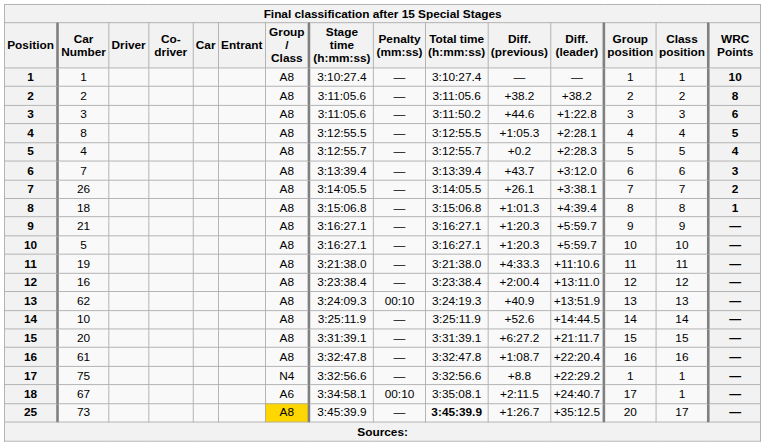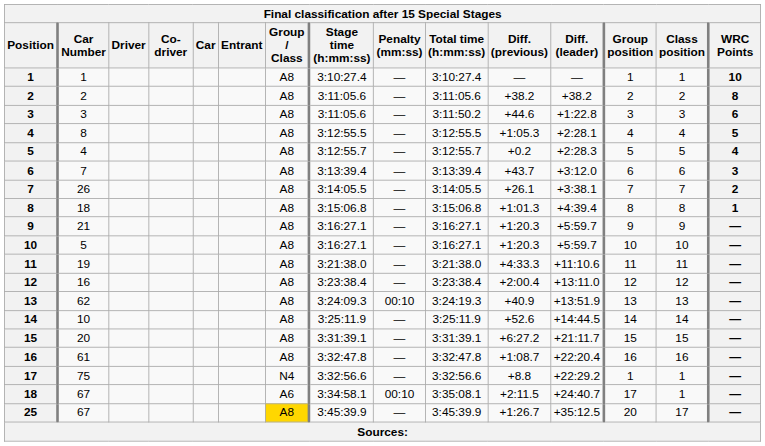 <table class="wikitable plainrowheaders sortable" style="font-size: 85%">
 <tr>
 <th scope=row colspan="16" style="text-align: center;"><strong>Final classification after 15 Special Stages</strong></th>
 </tr>
 <tr>
 <th scope=col style="border-right: 3px solid grey;">Position</th>
 <th scope=col>Car<br>Number</th>
 <th scope=col>Driver</th>
 <th scope=col>Co-driver</th>
 <th scope=col>Car</th>
 <th scope=col>Entrant</th>
 <th scope=col>Group /<br>Class</th>
 <th scope=col style="border-left: 3px solid grey;">Stage time<br>(h:mm:ss)</th>
 <th scope=col>Penalty<br>(mm:ss)</th>
 <th scope=col>Total time<br>(h:mm:ss)</th>
 <th scope=col class="unsortable">Diff.<br>(previous)</th>
 <th scope=col>Diff.<br>(leader)</th>
 <th scope=col style="border-left: 3px solid grey;">Group<br>position</th>
 <th scope=col>Class<br>position</th>
 <th scope=col style="border-left: 3px solid grey;">WRC Points</th>
 </tr>
 <tr>
 <th scope=row style="text-align: center; border-right: 3px solid grey;">1</th>
 <td align=center>1</td>
 <td></td>
 <td></td>
 <td align=center></td>
 <td align=center></td>
 <td align=center>A8</td>
 <td align=center style="border-left: 3px solid grey;">3:10:27.4</td>
 <td align=center>—</td>
 <td align=center>3:10:27.4</td>
 <td align=center>—</td>
 <td align=center>—</td>
 <td align=center style="border-left: 3px solid grey;">1</td>
 <td align=center>1</td>
 <th scope=row style="text-align: center; border-left: 3px solid grey;">10</th>
 </tr>
 <tr>
 <th scope=row style="text-align: center; border-right: 3px solid grey;">2</th>
 <td align=center>2</td>
 <td></td>
 <td></td>
 <td align=center></td>
 <td align=center></td>
 <td align=center>A8</td>
 <td align=center style="border-left: 3px solid grey;">3:11:05.6</td>
 <td align=center>—</td>
 <td align=center>3:11:05.6</td>
 <td align=center>+38.2</td>
 <td align=center>+38.2</td>
 <td align=center style="border-left: 3px solid grey;">2</td>
 <td align=center>2</td>
 <th scope=row style="text-align: center; border-left: 3px solid grey;">8</th>
 </tr>
 <tr>
 <th scope=row style="text-align: center; border-right: 3px solid grey;">3</th>
 <td align=center>3</td>
 <td></td>
 <td></td>
 <td align=center></td>
 <td align=center></td>
 <td align=center>A8</td>
 <td align=center style="border-left: 3px solid grey;">3:11:05.6</td>
 <td align=center>—</td>
 <td align=center>3:11:50.2</td>
 <td align=center>+44.6</td>
 <td align=center>+1:22.8</td>
 <td align=center style="border-left: 3px solid grey;">3</td>
 <td align=center>3</td>
 <th scope=row style="text-align: center; border-left: 3px solid grey;">6</th>
 </tr>
 <tr>
 <th scope=row style="text-align: center; border-right: 3px solid grey;">4</th>
 <td align=center>8</td>
 <td></td>
 <td></td>
 <td align=center></td>
 <td align=center></td>
 <td align=center>A8</td>
 <td align=center style="border-left: 3px solid grey;">3:12:55.5</td>
 <td align=center>—</td>
 <td align=center>3:12:55.5</td>
 <td align=center>+1:05.3</td>
 <td align=center>+2:28.1</td>
 <td align=center style="border-left: 3px solid grey;">4</td>
 <td align=center>4</td>
 <th scope=row style="text-align: center; border-left: 3px solid grey;">5</th>
 </tr>
 <tr>
 <th scope=row style="text-align: center; border-right: 3px solid grey;">5</th>
 <td align=center>4</td>
 <td></td>
 <td></td>
 <td align=center></td>
 <td align=center></td>
 <td align=center>A8</td>
 <td align=center style="border-left: 3px solid grey;">3:12:55.7</td>
 <td align=center>—</td>
 <td align=center>3:12:55.7</td>
 <td align=center>+0.2</td>
 <td align=center>+2:28.3</td>
 <td align=center style="border-left: 3px solid grey;">5</td>
 <td align=center>5</td>
 <th scope=row style="text-align: center; border-left: 3px solid grey;">4</th>
 </tr>
 <tr>
 <th scope=row style="text-align: center; border-right: 3px solid grey;">6</th>
 <td align=center>7</td>
 <td></td>
 <td></td>
 <td align=center></td>
 <td align=center></td>
 <td align=center>A8</td>
 <td align=center style="border-left: 3px solid grey;">3:13:39.4</td>
 <td align=center>—</td>
 <td align=center>3:13:39.4</td>
 <td align=center>+43.7</td>
 <td align=center>+3:12.0</td>
 <td align=center style="border-left: 3px solid grey;">6</td>
 <td align=center>6</td>
 <th scope=row style="text-align: center; border-left: 3px solid grey;">3</th>
 </tr>
 <tr>
 <th scope=row style="text-align: center; border-right: 3px solid grey;">7</th>
 <td align=center>26</td>
 <td></td>
 <td></td>
 <td align=center></td>
 <td align=center></td>
 <td align=center>A8</td>
 <td align=center style="border-left: 3px solid grey;">3:14:05.5</td>
 <td align=center>—</td>
 <td align=center>3:14:05.5</td>
 <td align=center>+26.1</td>
 <td align=center>+3:38.1</td>
 <td align=center style="border-left: 3px solid grey;">7</td>
 <td align=center>7</td>
 <th scope=row style="text-align: center; border-left: 3px solid grey;">2</th>
 </tr>
 <tr>
 <th scope=row style="text-align: center; border-right: 3px solid grey;">8</th>
 <td align=center>18</td>
 <td></td>
 <td></td>
 <td align=center></td>
 <td align=center></td>
 <td align=center>A8</td>
 <td align=center style="border-left: 3px solid grey;">3:15:06.8</td>
 <td align=center>—</td>
 <td align=center>3:15:06.8</td>
 <td align=center>+1:01.3</td>
 <td align=center>+4:39.4</td>
 <td align=center style="border-left: 3px solid grey;">8</td>
 <td align=center>8</td>
 <th scope=row style="text-align: center; border-left: 3px solid grey;">1</th>
 </tr>
 <tr>
 <th scope=row style="text-align: center; border-right: 3px solid grey;">9</th>
 <td align=center>21</td>
 <td></td>
 <td></td>
 <td align=center></td>
 <td align=center></td>
 <td align=center>A8</td>
 <td align=center style="border-left: 3px solid grey;">3:16:27.1</td>
 <td align=center>—</td>
 <td align=center>3:16:27.1</td>
 <td align=center>+1:20.3</td>
 <td align=center>+5:59.7</td>
 <td align=center style="border-left: 3px solid grey;">9</td>
 <td align=center>9</td>
 <th scope=row style="text-align: center; border-left: 3px solid grey;">—</th>
 </tr>
 <tr>
 <th scope=row style="text-align: center; border-right: 3px solid grey;">10</th>
 <td align=center>5</td>
 <td></td>
 <td></td>
 <td align=center></td>
 <td align=center></td>
 <td align=center>A8</td>
 <td align=center style="border-left: 3px solid grey;">3:16:27.1</td>
 <td align=center>—</td>
 <td align=center>3:16:27.1</td>
 <td align=center>+1:20.3</td>
 <td align=center>+5:59.7</td>
 <td align=center style="border-left: 3px solid grey;">10</td>
 <td align=center>10</td>
 <th scope=row style="text-align: center; border-left: 3px solid grey;">—</th>
 </tr>
 <tr>
 <th scope=row style="text-align: center; border-right: 3px solid grey;">11</th>
 <td align=center>19</td>
 <td></td>
 <td></td>
 <td align=center></td>
 <td align=center></td>
 <td align=center>A8</td>
 <td align=center style="border-left: 3px solid grey;">3:21:38.0</td>
 <td align=center>—</td>
 <td align=center>3:21:38.0</td>
 <td align=center>+4:33.3</td>
 <td align=center>+11:10.6</td>
 <td align=center style="border-left: 3px solid grey;">11</td>
 <td align=center>11</td>
 <th scope=row style="text-align: center; border-left: 3px solid grey;">—</th>
 </tr>
 <tr>
 <th scope=row style="text-align: center; border-right: 3px solid grey;">12</th>
 <td align=center>16</td>
 <td></td>
 <td></td>
 <td align=center></td>
 <td align=center></td>
 <td align=center>A8</td>
 <td align=center style="border-left: 3px solid grey;">3:23:38.4</td>
 <td align=center>—</td>
 <td align=center>3:23:38.4</td>
 <td align=center>+2:00.4</td>
 <td align=center>+13:11.0</td>
 <td align=center style="border-left: 3px solid grey;">12</td>
 <td align=center>12</td>
 <th scope=row style="text-align: center; border-left: 3px solid grey;">—</th>
 </tr>
 <tr>
 <th scope=row style="text-align: center; border-right: 3px solid grey;">13</th>
 <td align=center>62</td>
 <td></td>
 <td></td>
 <td align=center></td>
 <td align=center></td>
 <td align=center>A8</td>
 <td align=center style="border-left: 3px solid grey;">3:24:09.3</td>
 <td align=center>00:10</td>
 <td align=center>3:24:19.3</td>
 <td align=center>+40.9</td>
 <td align=center>+13:51.9</td>
 <td align=center style="border-left: 3px solid grey;">13</td>
 <td align=center>13</td>
 <th scope=row style="text-align: center; border-left: 3px solid grey;">—</th>
 </tr>
 <tr>
 <th scope=row style="text-align: center; border-right: 3px solid grey;">14</th>
 <td align=center>10</td>
 <td></td>
 <td></td>
 <td align=center></td>
 <td align=center></td>
 <td align=center>A8</td>
 <td align=center style="border-left: 3px solid grey;">3:25:11.9</td>
 <td align=center>—</td>
 <td align=center>3:25:11.9</td>
 <td align=center>+52.6</td>
 <td align=center>+14:44.5</td>
 <td align=center style="border-left: 3px solid grey;">14</td>
 <td align=center>14</td>
 <th scope=row style="text-align: center; border-left: 3px solid grey;">—</th>
 </tr>
 <tr>
 <th scope=row style="text-align: center; border-right: 3px solid grey;">15</th>
 <td align=center>20</td>
 <td></td>
 <td></td>
 <td align=center></td>
 <td align=center></td>
 <td align=center>A8</td>
 <td align=center style="border-left: 3px solid grey;">3:31:39.1</td>
 <td align=center>—</td>
 <td align=center>3:31:39.1</td>
 <td align=center>+6:27.2</td>
 <td align=center>+21:11.7</td>
 <td align=center style="border-left: 3px solid grey;">15</td>
 <td align=center>15</td>
 <th scope=row style="text-align: center; border-left: 3px solid grey;">—</th>
 </tr>
 <tr>
 <th scope=row style="text-align: center; border-right: 3px solid grey;">16</th>
 <td align=center>61</td>
 <td></td>
 <td></td>
 <td align=center></td>
 <td align=center></td>
 <td align=center>A8</td>
 <td align=center style="border-left: 3px solid grey;">3:32:47.8</td>
 <td align=center>—</td>
 <td align=center>3:32:47.8</td>
 <td align=center>+1:08.7</td>
 <td align=center>+22:20.4</td>
 <td align=center style="border-left: 3px solid grey;">16</td>
 <td align=center>16</td>
 <th scope=row style="text-align: center; border-left: 3px solid grey;">—</th>
 </tr>
 <tr>
 <th scope=row style="text-align: center; border-right: 3px solid grey;">17</th>
 <td align=center>75</td>
 <td></td>
 <td></td>
 <td align=center></td>
 <td align=center></td>
 <td align=center>N4</td>
 <td align=center style="border-left: 3px solid grey;">3:32:56.6</td>
 <td align=center>—</td>
 <td align=center>3:32:56.6</td>
 <td align=center>+8.8</td>
 <td align=center>+22:29.2</td>
 <td align=center style="border-left: 3px solid grey;">1</td>
 <td align=center>1</td>
 <th scope=row style="text-align: center; border-left: 3px solid grey;">—</th>
 </tr>
 <tr>
 <th scope=row style="text-align: center; border-right: 3px solid grey;">18</th>
 <td align=center>67</td>
 <td></td>
 <td></td>
 <td align=center></td>
 <td align=center></td>
 <td align=center>A6</td>
 <td align=center style="border-left: 3px solid grey;">3:34:58.1</td>
 <td align=center>00:10</td>
 <td align=center>3:35:08.1</td>
 <td align=center>+2:11.5</td>
 <td align=center>+24:40.7</td>
 <td align=center style="border-left: 3px solid grey;">17</td>
 <td align=center>1</td>
 <th scope=row style="text-align: center; border-left: 3px solid grey;">—</th>
 </tr>
 <tr>
 <th scope=row style="text-align: center; border-right: 3px solid grey;">25</th>
-<td align=center>73</td>
+<td align=center>67</td>
 <td></td>
 <td></td>
 <td align=center></td>
 <td align=center></td>
 <td align=center style="background: gold;">A8</td>
 <td align=center style="border-left: 3px solid grey;">3:45:39.9</td>
 <td align=center>—</td>
-<td align=center><strong>3:45:39.9</strong></td>
+<td align=center>3:45:39.9</td>
 <td align=center>+1:26.7</td>
 <td align=center>+35:12.5</td>
 <td align=center style="border-left: 3px solid grey;">20</td>
 <td align=center>17</td>
 <th scope=row style="text-align: center; border-left: 3px solid grey;">—</th>
 </tr>
 <tr>
 <th scope=row colspan="16" style="text-align: center;">Sources:</th>
 </tr>
 </table>
